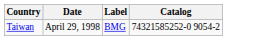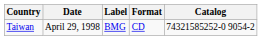 <table class="wikitable" style="font-size:85%;">
 <tr>
 <th>Country</th>
 <th>Date</th>
 <th>Label</th>
+<th>Format</th>
 <th>Catalog</th>
 </tr>
 <tr>
 <td><a href='#'>Taiwan</a></td>
 <td>April 29, 1998</td>
 <td><a href='#'>BMG</a></td>
+<td><a href='#'>CD</a></td>
 <td>74321585252-0 9054-2</td>
 </tr>
 </table>
